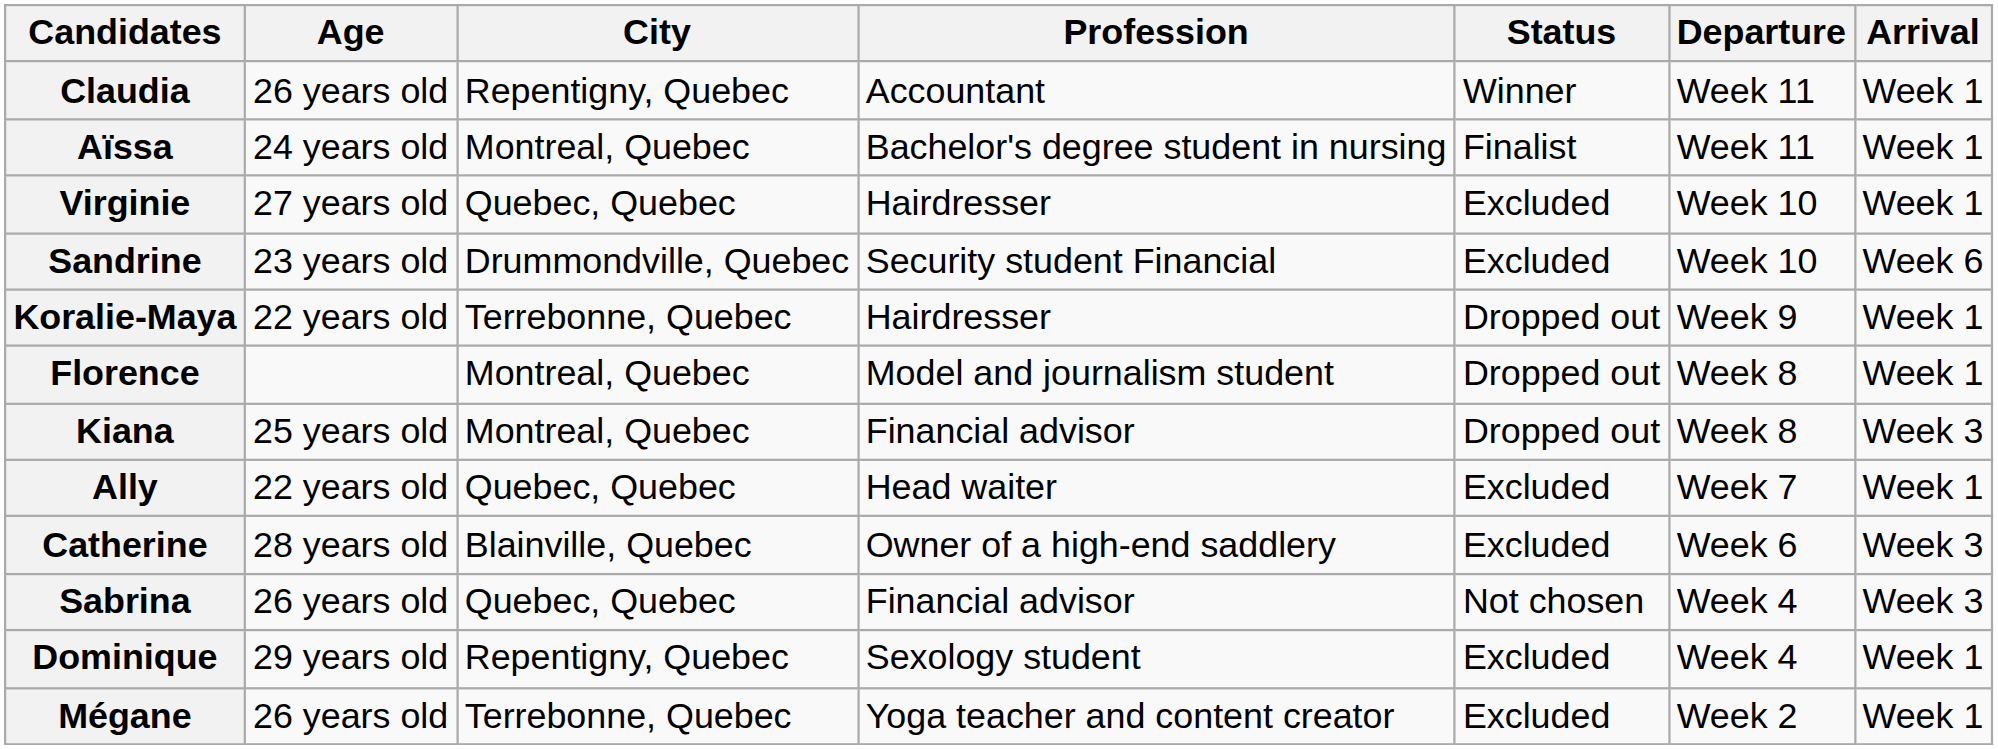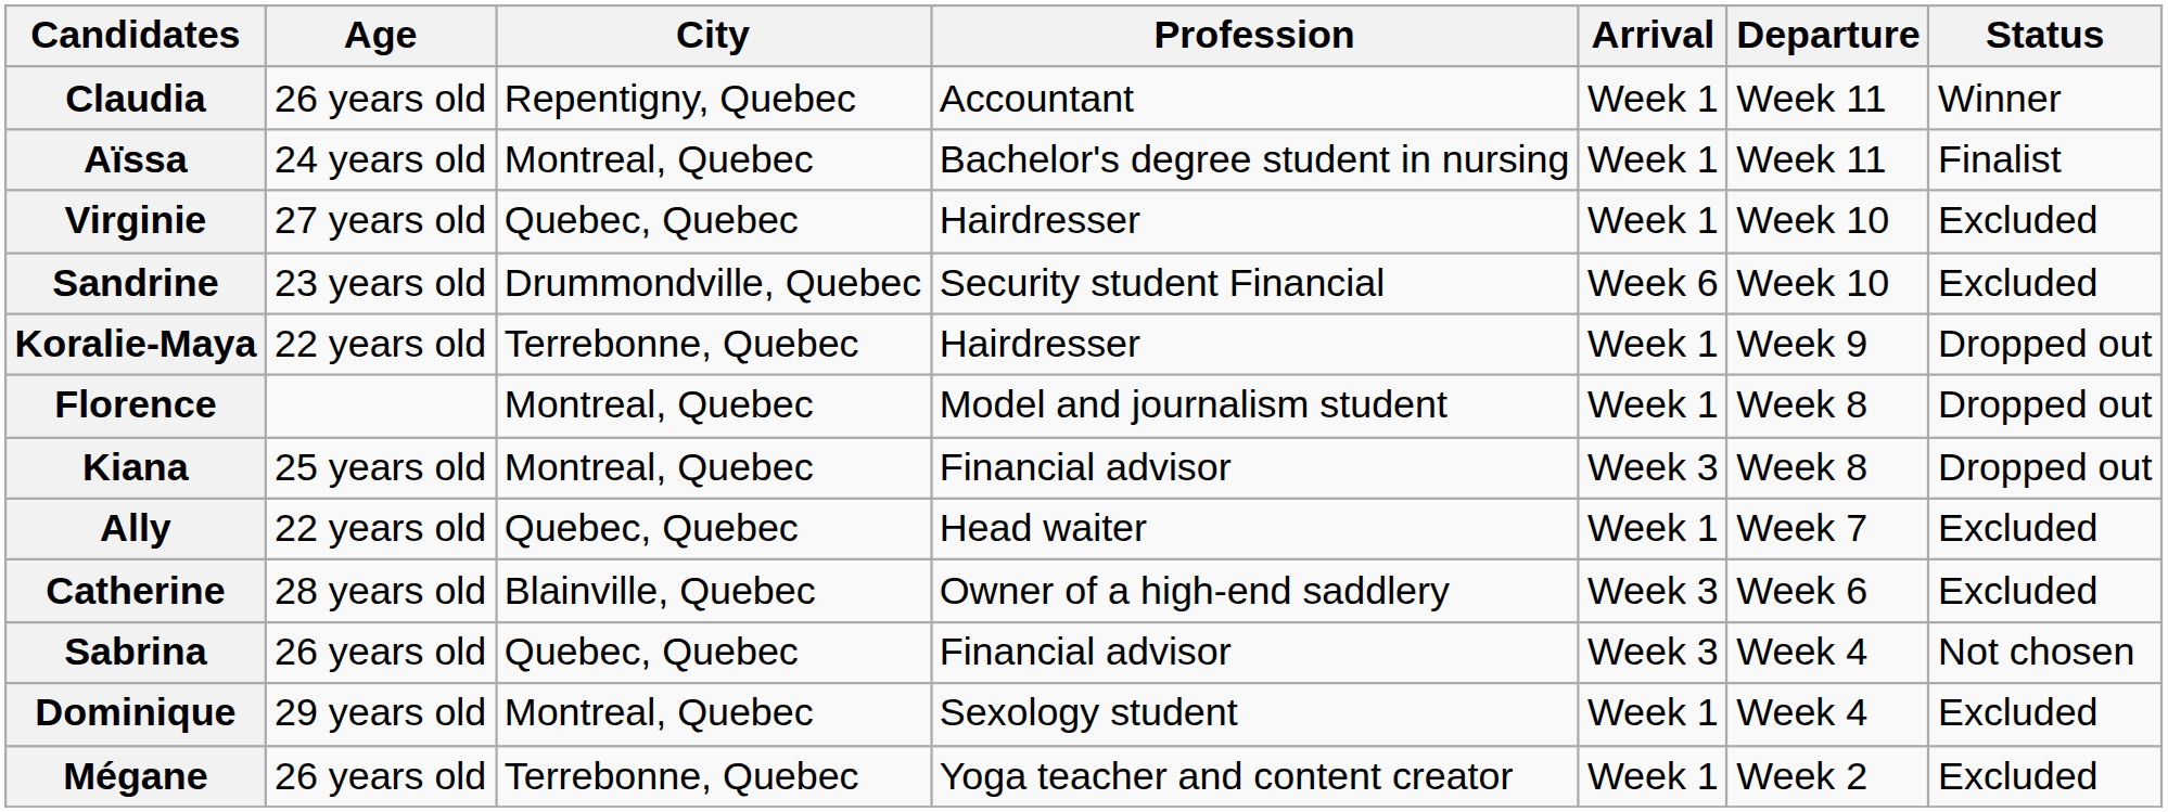 <table class="wikitable">
 <tr>
 <th>Candidates</th>
 <th>Age</th>
 <th>City</th>
 <th>Profession</th>
+<th>Arrival</th>
+<th>Departure</th>
 <th>Status</th>
-<th>Departure</th>
-<th>Arrival</th>
 </tr>
 <tr>
 <th>Claudia</th>
 <td>26 years old</td>
 <td>Repentigny, Quebec</td>
 <td>Accountant</td>
+<td>Week 1</td>
+<td>Week 11</td>
 <td>Winner</td>
-<td>Week 11</td>
-<td>Week 1</td>
 </tr>
 <tr>
 <th>Aïssa</th>
 <td>24 years old</td>
 <td>Montreal, Quebec</td>
 <td>Bachelor's degree student in nursing</td>
+<td>Week 1</td>
+<td>Week 11</td>
 <td>Finalist</td>
-<td>Week 11</td>
-<td>Week 1</td>
 </tr>
 <tr>
 <th>Virginie</th>
 <td>27 years old</td>
 <td>Quebec, Quebec</td>
 <td>Hairdresser</td>
+<td>Week 1</td>
+<td>Week 10</td>
 <td>Excluded</td>
-<td>Week 10</td>
-<td>Week 1</td>
 </tr>
 <tr>
 <th>Sandrine</th>
 <td>23 years old</td>
 <td>Drummondville, Quebec</td>
 <td>Security student Financial</td>
+<td>Week 6</td>
+<td>Week 10</td>
 <td>Excluded</td>
-<td>Week 10</td>
-<td>Week 6</td>
 </tr>
 <tr>
 <th>Koralie-Maya</th>
 <td>22 years old</td>
 <td>Terrebonne, Quebec</td>
 <td>Hairdresser</td>
+<td>Week 1</td>
+<td>Week 9</td>
 <td>Dropped out</td>
-<td>Week 9</td>
-<td>Week 1</td>
 </tr>
 <tr>
 <th>Florence</th>
 <td></td>
 <td>Montreal, Quebec</td>
 <td>Model and journalism student</td>
+<td>Week 1</td>
+<td>Week 8</td>
 <td>Dropped out</td>
-<td>Week 8</td>
-<td>Week 1</td>
 </tr>
 <tr>
 <th>Kiana</th>
 <td>25 years old</td>
 <td>Montreal, Quebec</td>
 <td>Financial advisor</td>
+<td>Week 3</td>
+<td>Week 8</td>
 <td>Dropped out</td>
-<td>Week 8</td>
-<td>Week 3</td>
 </tr>
 <tr>
 <th>Ally</th>
 <td>22 years old</td>
 <td>Quebec, Quebec</td>
 <td>Head waiter</td>
+<td>Week 1</td>
+<td>Week 7</td>
 <td>Excluded</td>
-<td>Week 7</td>
-<td>Week 1</td>
 </tr>
 <tr>
 <th>Catherine</th>
 <td>28 years old</td>
 <td>Blainville, Quebec</td>
 <td>Owner of a high-end saddlery</td>
+<td>Week 3</td>
+<td>Week 6</td>
 <td>Excluded</td>
-<td>Week 6</td>
-<td>Week 3</td>
 </tr>
 <tr>
 <th>Sabrina</th>
 <td>26 years old</td>
 <td>Quebec, Quebec</td>
 <td>Financial advisor</td>
+<td>Week 3</td>
+<td>Week 4</td>
 <td>Not chosen</td>
-<td>Week 4</td>
-<td>Week 3</td>
 </tr>
 <tr>
 <th>Dominique</th>
 <td>29 years old</td>
-<td>Repentigny, Quebec</td>
+<td>Montreal, Quebec</td>
 <td>Sexology student</td>
+<td>Week 1</td>
+<td>Week 4</td>
 <td>Excluded</td>
-<td>Week 4</td>
-<td>Week 1</td>
 </tr>
 <tr>
 <th>Mégane</th>
 <td>26 years old</td>
 <td>Terrebonne, Quebec</td>
 <td>Yoga teacher and content creator</td>
+<td>Week 1</td>
+<td>Week 2</td>
 <td>Excluded</td>
-<td>Week 2</td>
-<td>Week 1</td>
 </tr>
 </table>
